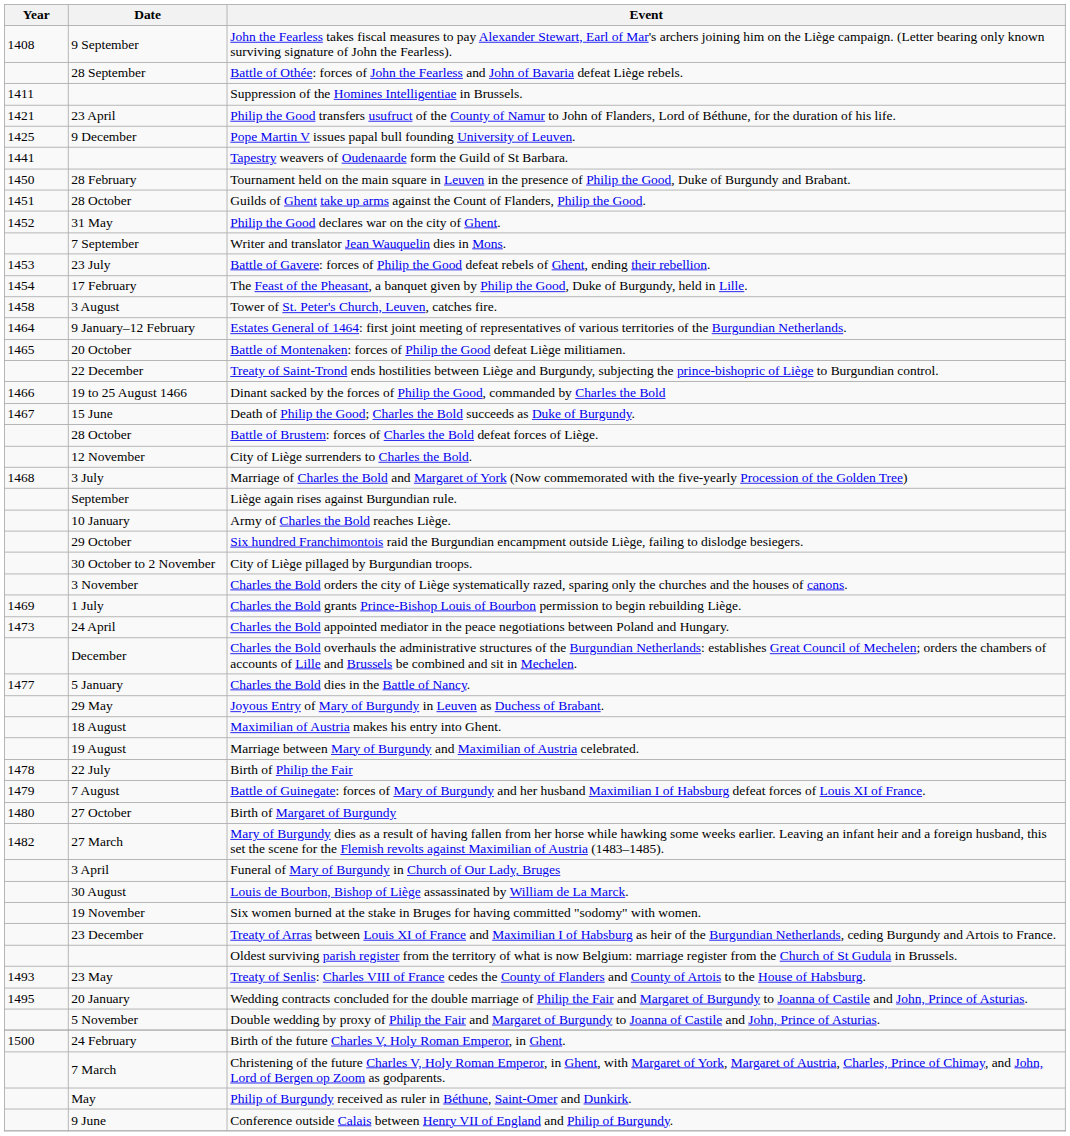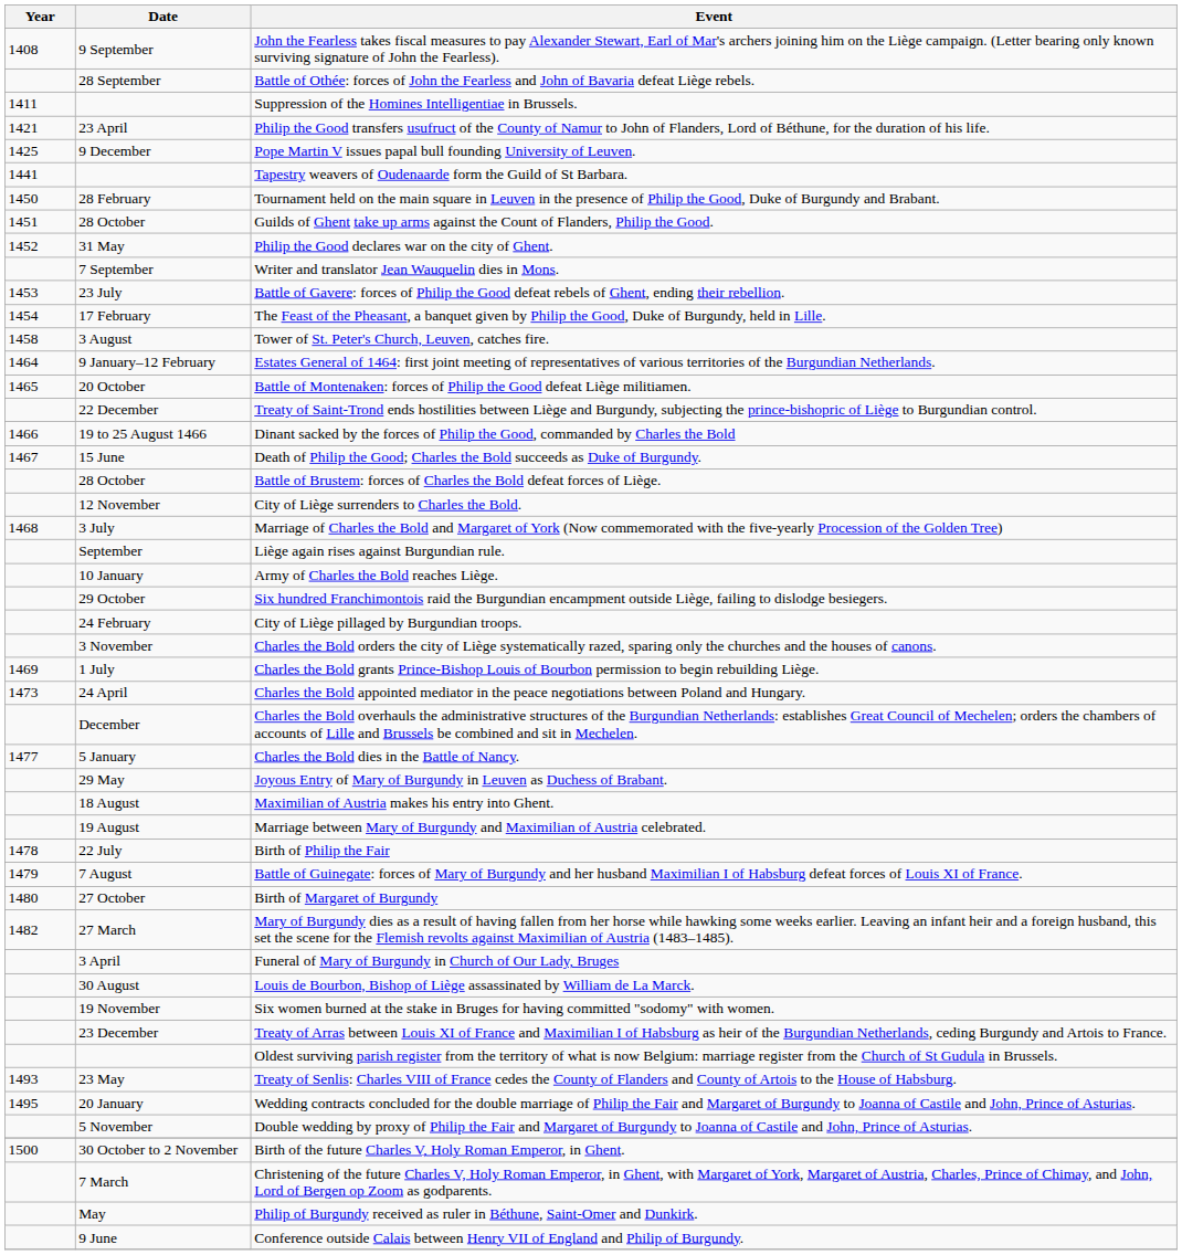 <table class="wikitable" width="100%">
 <tr>
 <th style="width:6%">Year</th>
 <th style="width:15%">Date</th>
 <th>Event</th>
 </tr>
 <tr>
 <td>1408</td>
 <td>9 September</td>
 <td><a href='#'>John the Fearless</a> takes fiscal measures to pay <a href='#'>Alexander Stewart, Earl of Mar</a>'s archers joining him on the Liège campaign. (Letter bearing only known surviving signature of John the Fearless).</td>
 </tr>
 <tr>
 <td></td>
 <td>28 September</td>
 <td><a href='#'>Battle of Othée</a>: forces of <a href='#'>John the Fearless</a> and <a href='#'>John of Bavaria</a> defeat Liège rebels.</td>
 </tr>
 <tr>
 <td>1411</td>
 <td></td>
 <td>Suppression of the <a href='#'>Homines Intelligentiae</a> in Brussels.</td>
 </tr>
 <tr>
 <td>1421</td>
 <td>23 April</td>
 <td><a href='#'>Philip the Good</a> transfers <a href='#'>usufruct</a> of the <a href='#'>County of Namur</a> to John of Flanders, Lord of Béthune, for the duration of his life.</td>
 </tr>
 <tr>
 <td>1425</td>
 <td>9 December</td>
 <td><a href='#'>Pope Martin V</a> issues papal bull founding <a href='#'>University of Leuven</a>.</td>
 </tr>
 <tr>
 <td>1441</td>
 <td></td>
 <td><a href='#'>Tapestry</a> weavers of <a href='#'>Oudenaarde</a> form the Guild of St Barbara.</td>
 </tr>
 <tr>
 <td>1450</td>
 <td>28 February</td>
 <td>Tournament held on the main square in <a href='#'>Leuven</a> in the presence of <a href='#'>Philip the Good</a>, Duke of Burgundy and Brabant.</td>
 </tr>
 <tr>
 <td>1451</td>
 <td>28 October</td>
 <td>Guilds of <a href='#'>Ghent</a> <a href='#'>take up arms</a> against the Count of Flanders, <a href='#'>Philip the Good</a>.</td>
 </tr>
 <tr>
 <td>1452</td>
 <td>31 May</td>
 <td><a href='#'>Philip the Good</a> declares war on the city of <a href='#'>Ghent</a>.</td>
 </tr>
 <tr>
 <td></td>
 <td>7 September</td>
 <td>Writer and translator <a href='#'>Jean Wauquelin</a> dies in <a href='#'>Mons</a>.</td>
 </tr>
 <tr>
 <td>1453</td>
 <td>23 July</td>
 <td><a href='#'>Battle of Gavere</a>: forces of <a href='#'>Philip the Good</a> defeat rebels of <a href='#'>Ghent</a>, ending <a href='#'>their rebellion</a>.</td>
 </tr>
 <tr>
 <td>1454</td>
 <td>17 February</td>
 <td>The <a href='#'>Feast of the Pheasant</a>, a banquet given by <a href='#'>Philip the Good</a>, Duke of Burgundy, held in <a href='#'>Lille</a>.</td>
 </tr>
 <tr>
 <td>1458</td>
 <td>3 August</td>
 <td>Tower of <a href='#'>St. Peter's Church, Leuven</a>, catches fire.</td>
 </tr>
 <tr>
 <td>1464</td>
 <td>9 January–12 February</td>
 <td><a href='#'>Estates General of 1464</a>: first joint meeting of representatives of various territories of the <a href='#'>Burgundian Netherlands</a>.</td>
 </tr>
 <tr>
 <td>1465</td>
 <td>20 October</td>
 <td><a href='#'>Battle of Montenaken</a>: forces of <a href='#'>Philip the Good</a> defeat Liège militiamen.</td>
 </tr>
 <tr>
 <td></td>
 <td>22 December</td>
 <td><a href='#'>Treaty of Saint-Trond</a> ends hostilities between Liège and Burgundy, subjecting the <a href='#'>prince-bishopric of Liège</a> to Burgundian control.</td>
 </tr>
 <tr>
 <td>1466</td>
 <td>19 to 25 August 1466</td>
 <td>Dinant sacked by the forces of <a href='#'>Philip the Good</a>, commanded by <a href='#'>Charles the Bold</a></td>
 </tr>
 <tr>
 <td>1467</td>
 <td>15 June</td>
 <td>Death of <a href='#'>Philip the Good</a>; <a href='#'>Charles the Bold</a> succeeds as <a href='#'>Duke of Burgundy</a>.</td>
 </tr>
 <tr>
 <td></td>
 <td>28 October</td>
 <td><a href='#'>Battle of Brustem</a>: forces of <a href='#'>Charles the Bold</a> defeat forces of Liège.</td>
 </tr>
 <tr>
 <td></td>
 <td>12 November</td>
 <td>City of Liège surrenders to <a href='#'>Charles the Bold</a>.</td>
 </tr>
 <tr>
 <td>1468</td>
 <td>3 July</td>
 <td>Marriage of <a href='#'>Charles the Bold</a> and <a href='#'>Margaret of York</a> (Now commemorated with the five-yearly <a href='#'>Procession of the Golden Tree</a>)</td>
 </tr>
 <tr>
 <td></td>
 <td>September</td>
 <td>Liège again rises against Burgundian rule.</td>
 </tr>
 <tr>
 <td></td>
 <td>10 January</td>
 <td>Army of <a href='#'>Charles the Bold</a> reaches Liège.</td>
 </tr>
 <tr>
 <td></td>
 <td>29 October</td>
 <td><a href='#'>Six hundred Franchimontois</a> raid the Burgundian encampment outside Liège, failing to dislodge besiegers.</td>
 </tr>
 <tr>
 <td></td>
-<td>30 October to 2 November</td>
+<td>24 February</td>
 <td>City of Liège pillaged by Burgundian troops.</td>
 </tr>
 <tr>
 <td></td>
 <td>3 November</td>
 <td><a href='#'>Charles the Bold</a> orders the city of Liège systematically razed, sparing only the churches and the houses of <a href='#'>canons</a>.</td>
 </tr>
 <tr>
 <td>1469</td>
 <td>1 July</td>
 <td><a href='#'>Charles the Bold</a> grants <a href='#'>Prince-Bishop Louis of Bourbon</a> permission to begin rebuilding Liège.</td>
 </tr>
 <tr>
 <td>1473</td>
 <td>24 April</td>
 <td><a href='#'>Charles the Bold</a> appointed mediator in the peace negotiations between Poland and Hungary.</td>
 </tr>
 <tr>
 <td></td>
 <td>December</td>
 <td><a href='#'>Charles the Bold</a> overhauls the administrative structures of the <a href='#'>Burgundian Netherlands</a>: establishes <a href='#'>Great Council of Mechelen</a>; orders the chambers of accounts of <a href='#'>Lille</a> and <a href='#'>Brussels</a> be combined and sit in <a href='#'>Mechelen</a>.</td>
 </tr>
 <tr>
 <td>1477</td>
 <td>5 January</td>
 <td><a href='#'>Charles the Bold</a> dies in the <a href='#'>Battle of Nancy</a>.</td>
 </tr>
 <tr>
 <td></td>
 <td>29 May</td>
 <td><a href='#'>Joyous Entry</a> of <a href='#'>Mary of Burgundy</a> in <a href='#'>Leuven</a> as <a href='#'>Duchess of Brabant</a>.</td>
 </tr>
 <tr>
 <td></td>
 <td>18 August</td>
 <td><a href='#'>Maximilian of Austria</a> makes his entry into Ghent.</td>
 </tr>
 <tr>
 <td></td>
 <td>19 August</td>
 <td>Marriage between <a href='#'>Mary of Burgundy</a> and <a href='#'>Maximilian of Austria</a> celebrated.</td>
 </tr>
 <tr>
 <td>1478</td>
 <td>22 July</td>
 <td>Birth of <a href='#'>Philip the Fair</a></td>
 </tr>
 <tr>
 <td>1479</td>
 <td>7 August</td>
 <td><a href='#'>Battle of Guinegate</a>: forces of <a href='#'>Mary of Burgundy</a> and her husband <a href='#'>Maximilian I of Habsburg</a> defeat forces of <a href='#'>Louis XI of France</a>.</td>
 </tr>
 <tr>
 <td>1480</td>
 <td>27 October</td>
 <td>Birth of <a href='#'>Margaret of Burgundy</a></td>
 </tr>
 <tr>
 <td>1482</td>
 <td>27 March</td>
 <td><a href='#'>Mary of Burgundy</a> dies as a result of having fallen from her horse while hawking some weeks earlier. Leaving an infant heir and a foreign husband, this set the scene for the <a href='#'>Flemish revolts against Maximilian of Austria</a> (1483–1485).</td>
 </tr>
 <tr>
 <td></td>
 <td>3 April</td>
 <td>Funeral of <a href='#'>Mary of Burgundy</a> in <a href='#'>Church of Our Lady, Bruges</a></td>
 </tr>
 <tr>
 <td></td>
 <td>30 August</td>
 <td><a href='#'>Louis de Bourbon, Bishop of Liège</a> assassinated by <a href='#'>William de La Marck</a>.</td>
 </tr>
 <tr>
 <td></td>
 <td>19 November</td>
 <td>Six women burned at the stake in Bruges for having committed "sodomy" with women.</td>
 </tr>
 <tr>
 <td></td>
 <td>23 December</td>
 <td><a href='#'>Treaty of Arras</a> between <a href='#'>Louis XI of France</a> and <a href='#'>Maximilian I of Habsburg</a> as heir of the <a href='#'>Burgundian Netherlands</a>, ceding Burgundy and Artois to France.</td>
 </tr>
 <tr>
 <td></td>
 <td></td>
 <td>Oldest surviving <a href='#'>parish register</a> from the territory of what is now Belgium: marriage register from the <a href='#'>Church of St Gudula</a> in Brussels.</td>
 </tr>
 <tr>
 <td>1493</td>
 <td>23 May</td>
 <td><a href='#'>Treaty of Senlis</a>: <a href='#'>Charles VIII of France</a> cedes the <a href='#'>County of Flanders</a> and <a href='#'>County of Artois</a> to the <a href='#'>House of Habsburg</a>.</td>
 </tr>
 <tr>
 <td>1495</td>
 <td>20 January</td>
 <td>Wedding contracts concluded for the double marriage of <a href='#'>Philip the Fair</a> and <a href='#'>Margaret of Burgundy</a> to  <a href='#'>Joanna of Castile</a> and <a href='#'>John, Prince of Asturias</a>.</td>
 </tr>
 <tr>
 <td></td>
 <td>5 November</td>
 <td>Double wedding by proxy of <a href='#'>Philip the Fair</a> and <a href='#'>Margaret of Burgundy</a> to <a href='#'>Joanna of Castile</a> and <a href='#'>John, Prince of Asturias</a>.</td>
 </tr>
 <tr>
 </tr>
 <tr>
 <td>1500</td>
-<td>24 February</td>
+<td>30 October to 2 November</td>
 <td>Birth of the future <a href='#'>Charles V, Holy Roman Emperor</a>, in <a href='#'>Ghent</a>.</td>
 </tr>
 <tr>
 <td></td>
 <td>7 March</td>
 <td>Christening of the future <a href='#'>Charles V, Holy Roman Emperor</a>, in <a href='#'>Ghent</a>, with <a href='#'>Margaret of York</a>, <a href='#'>Margaret of Austria</a>, <a href='#'>Charles, Prince of Chimay</a>, and <a href='#'>John, Lord of Bergen op Zoom</a> as godparents.</td>
 </tr>
 <tr>
 <td></td>
 <td>May</td>
 <td><a href='#'>Philip of Burgundy</a> received as ruler in <a href='#'>Béthune</a>, <a href='#'>Saint-Omer</a> and <a href='#'>Dunkirk</a>.</td>
 </tr>
 <tr>
 <td></td>
 <td>9 June</td>
 <td>Conference outside <a href='#'>Calais</a> between <a href='#'>Henry VII of England</a> and <a href='#'>Philip of Burgundy</a>.</td>
 </tr>
 <tr>
 </tr>
 </table>
